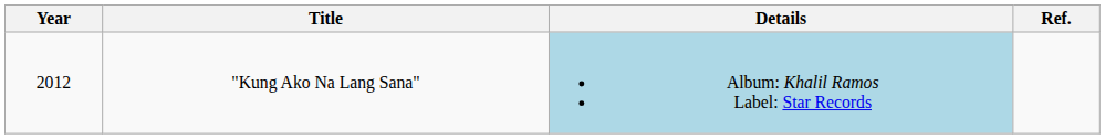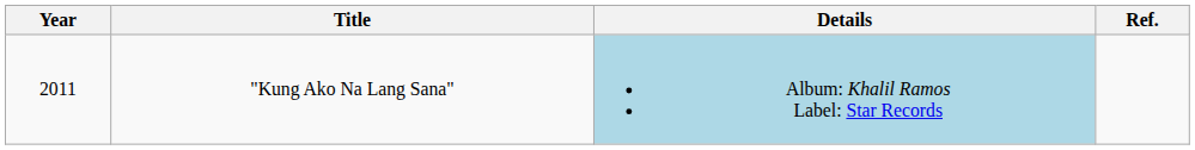 <table class="wikitable" style="text-align:center" width=80%>
 <tr>
 <th>Year</th>
 <th>Title</th>
 <th>Details</th>
 <th>Ref.</th>
 </tr>
 <tr>
-<td>2012</td>
+<td>2011</td>
 <td>"Kung Ako Na Lang Sana"</td>
 <td style="background: lightblue;"><br><ul><li>Album: <em>Khalil Ramos</em></li><li>Label: <a href='#'>Star Records</a></li></ul></td>
 <td></td>
 </tr>
 </table>
